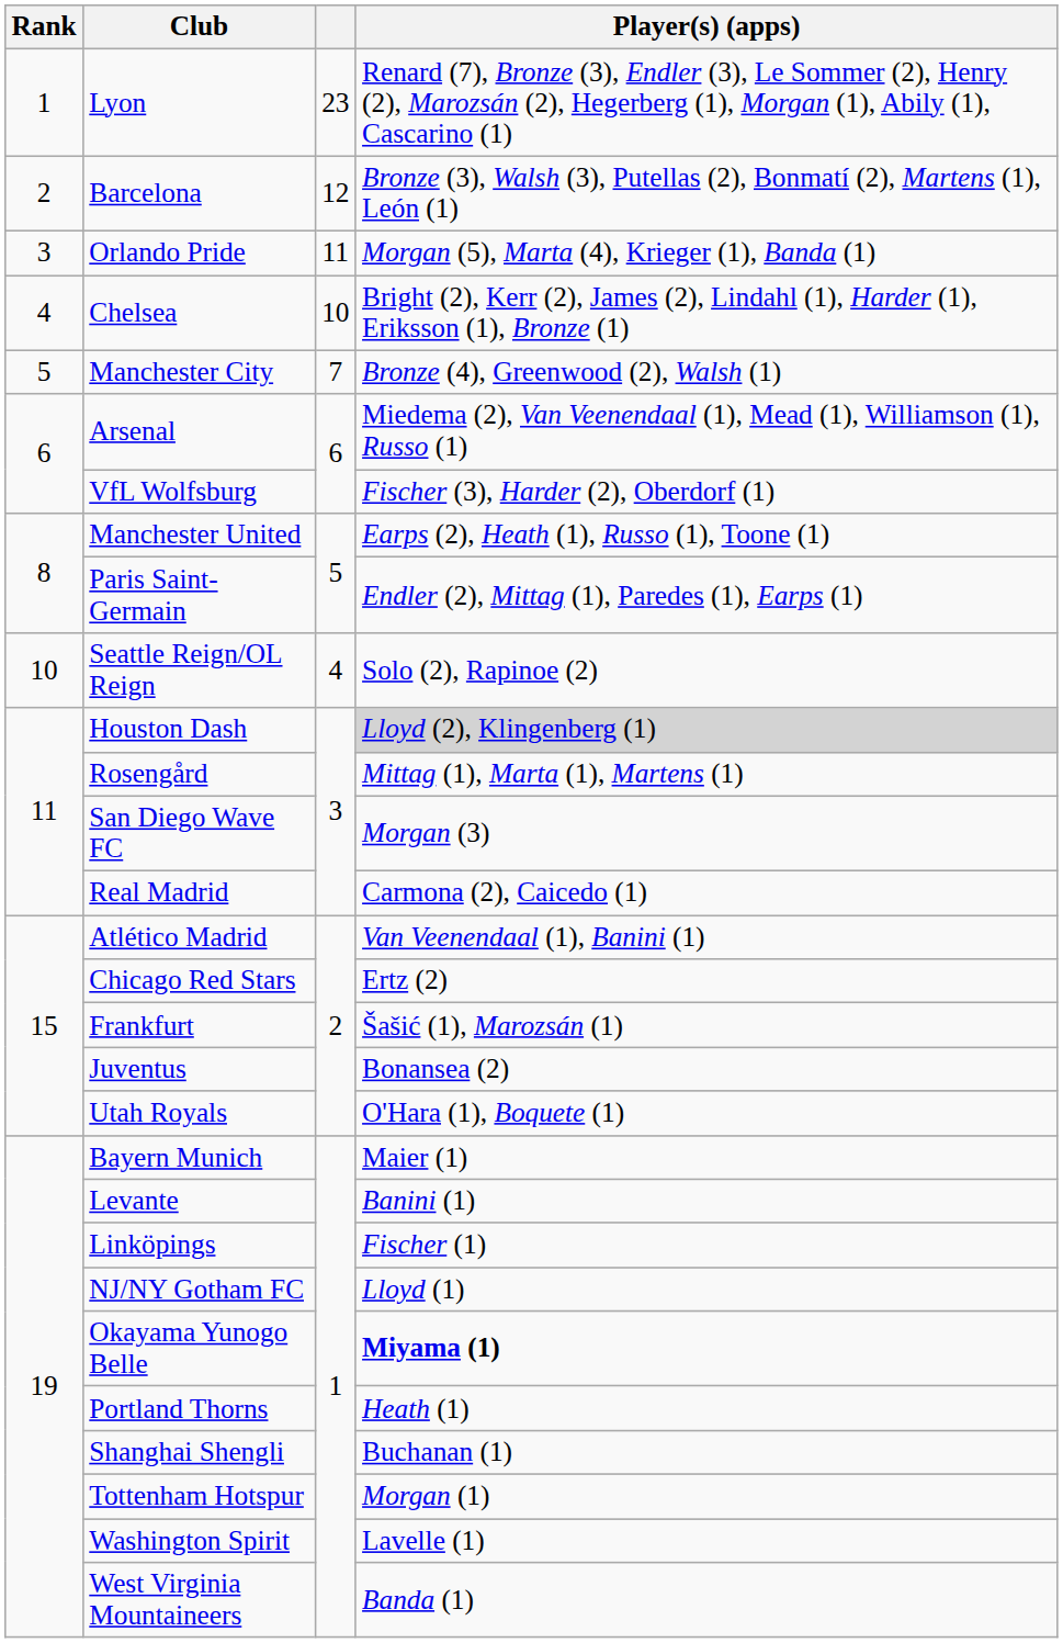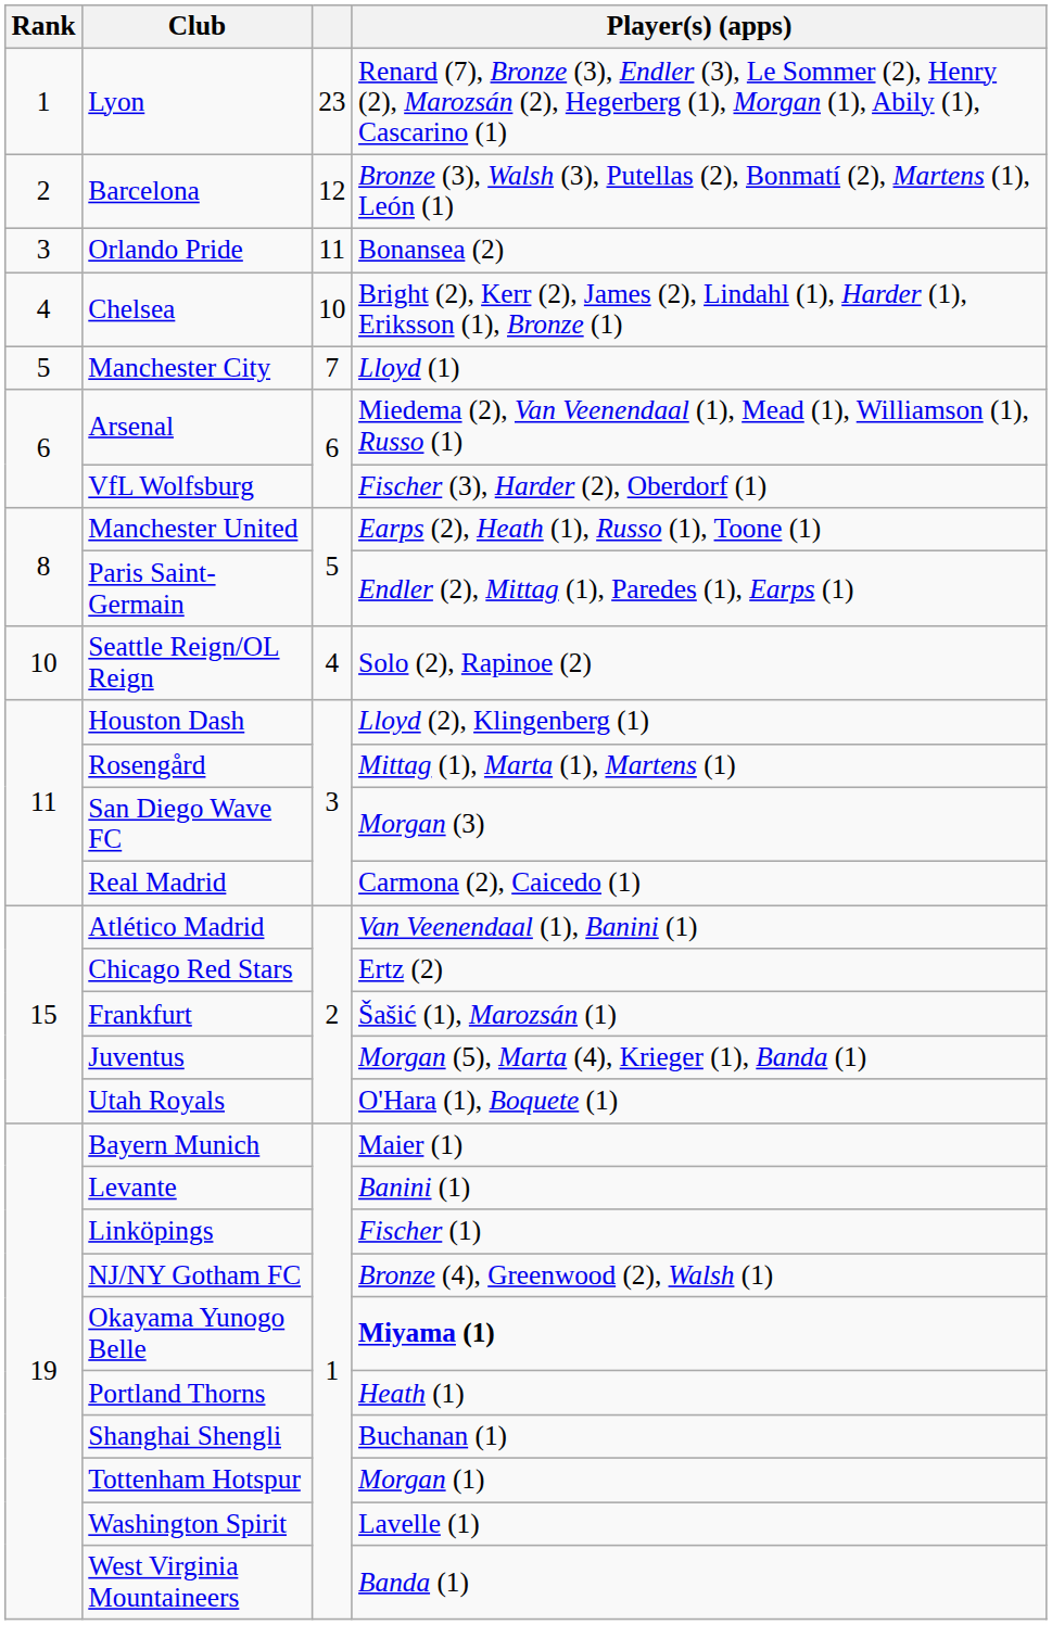 <table class="wikitable">
 <tr>
 <th>Rank</th>
 <th>Club</th>
 <th></th>
 <th>Player(s) (apps)</th>
 </tr>
 <tr>
 <td align="center">1</td>
 <td> <a href='#'>Lyon</a></td>
 <td align="center">23</td>
 <td><a href='#'>Renard</a> (7), <em><a href='#'>Bronze</a></em> (3), <em><a href='#'>Endler</a></em> (3), <a href='#'>Le Sommer</a> (2), <a href='#'>Henry</a> (2), <em><a href='#'>Marozsán</a></em> (2), <a href='#'>Hegerberg</a> (1), <em><a href='#'>Morgan</a></em> (1), <a href='#'>Abily</a> (1), <a href='#'>Cascarino</a> (1)</td>
 </tr>
 <tr>
 <td align="center">2</td>
 <td> <a href='#'>Barcelona</a></td>
 <td align="center">12</td>
 <td><em><a href='#'>Bronze</a></em> (3), <em><a href='#'>Walsh</a></em> (3), <a href='#'>Putellas</a> (2), <a href='#'>Bonmatí</a> (2), <em><a href='#'>Martens</a></em> (1), <a href='#'>León</a> (1)</td>
 </tr>
 <tr>
 <td align="center">3</td>
 <td> <a href='#'>Orlando Pride</a></td>
 <td align="center">11</td>
-<td><em><a href='#'>Morgan</a></em> (5), <em><a href='#'>Marta</a></em> (4), <a href='#'>Krieger</a> (1), <a href='#'><em>Banda</em></a> (1)</td>
+<td><a href='#'>Bonansea</a> (2)</td>
 </tr>
 <tr>
 <td align="center">4</td>
 <td> <a href='#'>Chelsea</a></td>
 <td align="center">10</td>
 <td><a href='#'>Bright</a> (2), <a href='#'>Kerr</a> (2), <a href='#'>James</a> (2), <a href='#'>Lindahl</a> (1), <em><a href='#'>Harder</a></em> (1), <a href='#'>Eriksson</a> (1), <em><a href='#'>Bronze</a></em> (1)</td>
 </tr>
 <tr>
 <td align="center">5</td>
 <td> <a href='#'>Manchester City</a></td>
 <td align="center">7</td>
-<td><em><a href='#'>Bronze</a></em> (4), <a href='#'>Greenwood</a> (2), <em><a href='#'>Walsh</a></em> (1)</td>
+<td><em><a href='#'>Lloyd</a></em> (1)</td>
 </tr>
 <tr>
 <td rowspan="2" align="center">6</td>
 <td> <a href='#'>Arsenal</a></td>
 <td rowspan="2" align="center">6</td>
 <td><a href='#'>Miedema</a> (2), <em><a href='#'>Van Veenendaal</a></em> (1), <a href='#'>Mead</a> (1), <a href='#'>Williamson</a> (1), <em><a href='#'>Russo</a></em> (1)</td>
 </tr>
 <tr>
 <td> <a href='#'>VfL Wolfsburg</a></td>
 <td><em><a href='#'>Fischer</a></em> (3), <em><a href='#'>Harder</a></em> (2), <a href='#'>Oberdorf</a> (1)</td>
 </tr>
 <tr>
 <td rowspan="2" align="center">8</td>
 <td> <a href='#'>Manchester United</a></td>
 <td rowspan="2" align="center">5</td>
 <td><a href='#'><em>Earps</em></a> (2), <em><a href='#'>Heath</a></em> (1), <em><a href='#'>Russo</a></em> (1), <a href='#'>Toone</a> (1)</td>
 </tr>
 <tr>
 <td> <a href='#'>Paris Saint-Germain</a></td>
 <td><em><a href='#'>Endler</a></em> (2), <em><a href='#'>Mittag</a></em> (1), <a href='#'>Paredes</a> (1), <a href='#'><em>Earps</em></a> (1)</td>
 </tr>
 <tr>
 <td align="center">10</td>
 <td> <a href='#'>Seattle Reign/OL Reign</a></td>
 <td align="center">4</td>
 <td><a href='#'>Solo</a> (2), <a href='#'>Rapinoe</a> (2)</td>
 </tr>
 <tr>
 <td rowspan="4" align="center">11</td>
 <td> <a href='#'>Houston Dash</a></td>
 <td rowspan="4" align="center">3</td>
-<td style="background: lightgrey;"><em><a href='#'>Lloyd</a></em> (2), <a href='#'>Klingenberg</a> (1)</td>
+<td><em><a href='#'>Lloyd</a></em> (2), <a href='#'>Klingenberg</a> (1)</td>
 </tr>
 <tr>
 <td> <a href='#'>Rosengård</a></td>
 <td><em><a href='#'>Mittag</a></em> (1), <em><a href='#'>Marta</a></em> (1), <em><a href='#'>Martens</a></em> (1)</td>
 </tr>
 <tr>
 <td> <a href='#'>San Diego Wave FC</a></td>
 <td><em><a href='#'>Morgan</a></em> (3)</td>
 </tr>
 <tr>
 <td> <a href='#'>Real Madrid</a></td>
 <td><a href='#'>Carmona</a> (2), <a href='#'>Caicedo</a> (1)</td>
 </tr>
 <tr>
 <td rowspan="5" align="center">15</td>
 <td> <a href='#'>Atlético Madrid</a></td>
 <td rowspan="5" align="center">2</td>
 <td><em><a href='#'>Van Veenendaal</a></em> (1), <em><a href='#'>Banini</a></em> (1)</td>
 </tr>
 <tr>
 <td> <a href='#'>Chicago Red Stars</a></td>
 <td><a href='#'>Ertz</a> (2)</td>
 </tr>
 <tr>
 <td> <a href='#'>Frankfurt</a></td>
 <td><a href='#'>Šašić</a> (1), <em><a href='#'>Marozsán</a></em> (1)</td>
 </tr>
 <tr>
 <td> <a href='#'>Juventus</a></td>
-<td><a href='#'>Bonansea</a> (2)</td>
+<td><em><a href='#'>Morgan</a></em> (5), <em><a href='#'>Marta</a></em> (4), <a href='#'>Krieger</a> (1), <a href='#'><em>Banda</em></a> (1)</td>
 </tr>
 <tr>
 <td> <a href='#'>Utah Royals</a></td>
 <td><a href='#'>O'Hara</a> (1), <em><a href='#'>Boquete</a></em> (1)</td>
 </tr>
 <tr>
 <td rowspan="10" align="center">19</td>
 <td> <a href='#'>Bayern Munich</a></td>
 <td rowspan="10" align="center">1</td>
 <td><a href='#'>Maier</a> (1)</td>
 </tr>
 <tr>
 <td> <a href='#'>Levante</a></td>
 <td><em><a href='#'>Banini</a></em> (1)</td>
 </tr>
 <tr>
 <td> <a href='#'>Linköpings</a></td>
 <td><em><a href='#'>Fischer</a></em> (1)</td>
 </tr>
 <tr>
 <td> <a href='#'>NJ/NY Gotham FC</a></td>
-<td><em><a href='#'>Lloyd</a></em> (1)</td>
+<td><em><a href='#'>Bronze</a></em> (4), <a href='#'>Greenwood</a> (2), <em><a href='#'>Walsh</a></em> (1)</td>
 </tr>
 <tr>
 <td> <a href='#'>Okayama Yunogo Belle</a></td>
 <td><strong><a href='#'>Miyama</a> (1)</strong></td>
 </tr>
 <tr>
 <td> <a href='#'>Portland Thorns</a></td>
 <td><em><a href='#'>Heath</a></em> (1)</td>
 </tr>
 <tr>
 <td> <a href='#'>Shanghai Shengli</a></td>
 <td><a href='#'>Buchanan</a> (1)</td>
 </tr>
 <tr>
 <td> <a href='#'>Tottenham Hotspur</a></td>
 <td><em><a href='#'>Morgan</a></em> (1)</td>
 </tr>
 <tr>
 <td> <a href='#'>Washington Spirit</a></td>
 <td><a href='#'>Lavelle</a> (1)</td>
 </tr>
 <tr>
 <td> <a href='#'>West Virginia Mountaineers</a></td>
 <td><a href='#'><em>Banda</em></a> (1)</td>
 </tr>
 </table>
